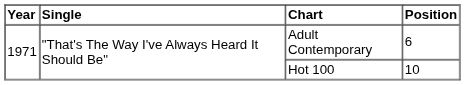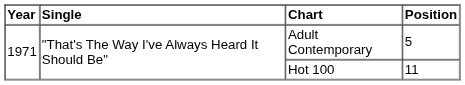 <table border=1 cellspacing=0 cellpadding=2 width="550px">
 <tr>
 <th align="left">Year</th>
 <th align="left">Single</th>
 <th align="left">Chart</th>
 <th align="left">Position</th>
 </tr>
 <tr>
 <td align="left" rowspan="2">1971</td>
 <td align="left" rowspan="2">"That's The Way I've Always Heard It Should Be"</td>
 <td align="left">Adult Contemporary</td>
-<td align="left">6</td>
+<td align="left">5</td>
 </tr>
 <tr>
 <td align="left">Hot 100</td>
-<td align="left">10</td>
+<td align="left">11</td>
 </tr>
 <tr>
 </tr>
 </table>
